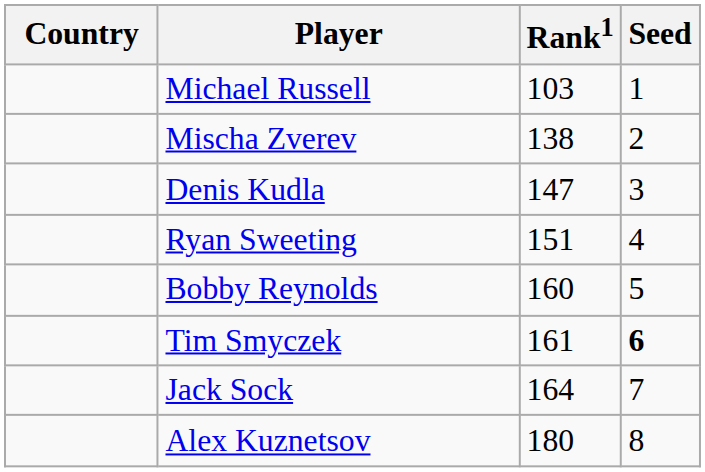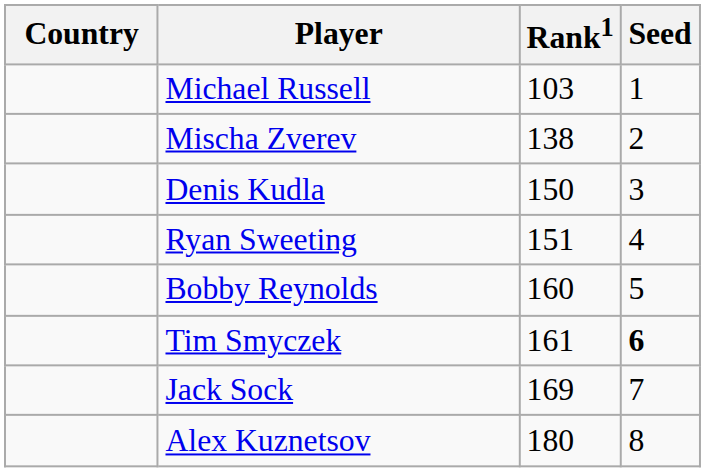 <table class="sortable wikitable">
 <tr>
 <th width="70">Country</th>
 <th width="175">Player</th>
 <th>Rank<sup>1</sup></th>
 <th>Seed</th>
 </tr>
 <tr>
 <td></td>
 <td><a href='#'>Michael Russell</a></td>
 <td>103</td>
 <td>1</td>
 </tr>
 <tr>
 <td></td>
 <td><a href='#'>Mischa Zverev</a></td>
 <td>138</td>
 <td>2</td>
 </tr>
 <tr>
 <td></td>
 <td><a href='#'>Denis Kudla</a></td>
-<td>147</td>
+<td>150</td>
 <td>3</td>
 </tr>
 <tr>
 <td></td>
 <td><a href='#'>Ryan Sweeting</a></td>
 <td>151</td>
 <td>4</td>
 </tr>
 <tr>
 <td></td>
 <td><a href='#'>Bobby Reynolds</a></td>
 <td>160</td>
 <td>5</td>
 </tr>
 <tr>
 <td></td>
 <td><a href='#'>Tim Smyczek</a></td>
 <td>161</td>
 <td><strong>6</strong></td>
 </tr>
 <tr>
 <td></td>
 <td><a href='#'>Jack Sock</a></td>
-<td>164</td>
+<td>169</td>
 <td>7</td>
 </tr>
 <tr>
 <td></td>
 <td><a href='#'>Alex Kuznetsov</a></td>
 <td>180</td>
 <td>8</td>
 </tr>
 </table>
